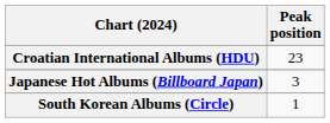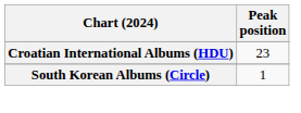 <table class="wikitable plainrowheaders sortable" style="text-align:center">
 <tr>
 <th scope="col">Chart (2024)</th>
 <th scope="col">Peak<br>position</th>
 </tr>
 <tr>
 </tr>
 <tr>
 </tr>
 <tr>
 </tr>
 <tr>
 <th scope="row">Croatian International Albums (<a href='#'>HDU</a>)</th>
 <td>23</td>
 </tr>
 <tr>
 </tr>
 <tr>
 </tr>
 <tr>
 </tr>
 <tr>
-<th scope="row">Japanese Hot Albums (<em><a href='#'>Billboard Japan</a></em>)</th>
-<td>3</td>
-</tr>
-<tr>
 </tr>
 <tr>
 <th scope="row">South Korean Albums (<a href='#'>Circle</a>)</th>
 <td>1</td>
 </tr>
 </table>
